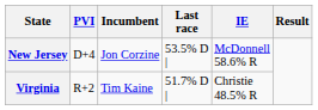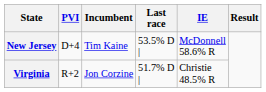 <table class="wikitable sortable">
 <tr>
 <th>State</th>
 <th><a href='#'>PVI</a></th>
 <th>Incumbent</th>
 <th>Last<br>race</th>
 <th scope="col"><a href='#'>IE</a><br></th>
 <th>Result</th>
 </tr>
 <tr>
 <th><a href='#'>New Jersey</a></th>
 <td>D+4</td>
-<td><a href='#'>Jon Corzine</a></td>
+<td><a href='#'>Tim Kaine</a> </td>
 <td>53.5% D<br>|</td>
 <td><a href='#'>McDonnell</a><br> 58.6% R </td>
 </tr>
 <tr>
 <th><a href='#'>Virginia</a></th>
 <td>R+2</td>
-<td><a href='#'>Tim Kaine</a> </td>
+<td><a href='#'>Jon Corzine</a></td>
 <td>51.7% D<br>|</td>
 <td>Christie<br>48.5% R </td>
 </tr>
 </table>
